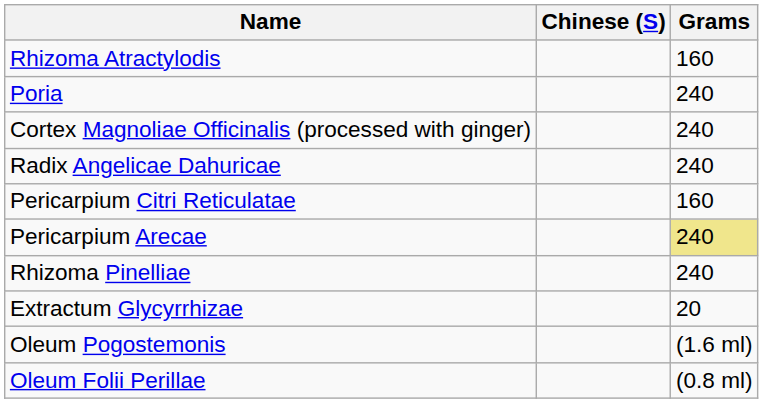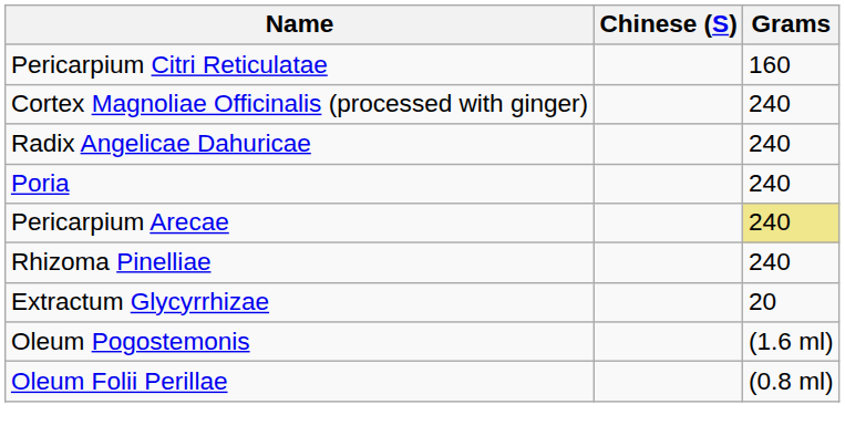 <table class="wikitable sortable">
 <tr>
 <th>Name</th>
 <th>Chinese (<a href='#'>S</a>)</th>
 <th>Grams</th>
 </tr>
 <tr>
-<td><a href='#'>Rhizoma Atractylodis</a></td>
+<td>Pericarpium <a href='#'>Citri Reticulatae</a></td>
 <td></td>
 <td>160</td>
-</tr>
-<tr>
-<td><a href='#'>Poria</a></td>
-<td></td>
-<td>240</td>
 </tr>
 <tr>
 <td>Cortex <a href='#'>Magnoliae Officinalis</a> (processed with ginger)</td>
 <td></td>
 <td>240</td>
 </tr>
 <tr>
 <td>Radix <a href='#'>Angelicae Dahuricae</a></td>
 <td></td>
 <td>240</td>
 </tr>
 <tr>
-<td>Pericarpium <a href='#'>Citri Reticulatae</a></td>
+<td><a href='#'>Poria</a></td>
 <td></td>
-<td>160</td>
+<td>240</td>
 </tr>
 <tr>
 <td>Pericarpium <a href='#'>Arecae</a></td>
 <td></td>
 <td style="background: khaki;">240</td>
 </tr>
 <tr>
 <td>Rhizoma <a href='#'>Pinelliae</a></td>
 <td></td>
 <td>240</td>
 </tr>
 <tr>
 <td>Extractum <a href='#'>Glycyrrhizae</a></td>
 <td></td>
 <td>20</td>
 </tr>
 <tr>
 <td>Oleum <a href='#'>Pogostemonis</a></td>
 <td></td>
 <td>(1.6 ml)</td>
 </tr>
 <tr>
 <td><a href='#'>Oleum Folii Perillae</a></td>
 <td></td>
 <td>(0.8 ml)</td>
 </tr>
 </table>
